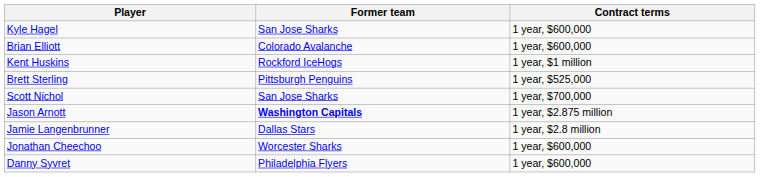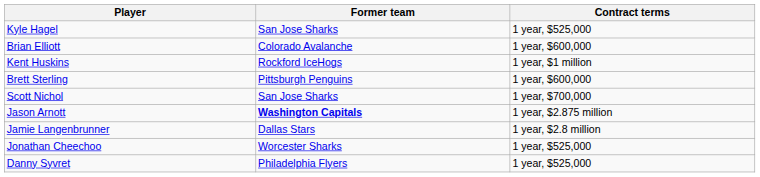 <table class="wikitable" width=90%>
 <tr>
 <th>Player</th>
 <th>Former team</th>
 <th>Contract terms</th>
 </tr>
 <tr>
 <td><a href='#'>Kyle Hagel</a></td>
 <td><a href='#'>San Jose Sharks</a></td>
-<td>1 year, $600,000</td>
+<td>1 year, $525,000</td>
 </tr>
 <tr>
 <td><a href='#'>Brian Elliott</a></td>
 <td><a href='#'>Colorado Avalanche</a></td>
 <td>1 year, $600,000</td>
 </tr>
 <tr>
 <td><a href='#'>Kent Huskins</a></td>
 <td><a href='#'>Rockford IceHogs</a></td>
 <td>1 year, $1 million</td>
 </tr>
 <tr>
 <td><a href='#'>Brett Sterling</a></td>
 <td><a href='#'>Pittsburgh Penguins</a></td>
-<td>1 year, $525,000</td>
+<td>1 year, $600,000</td>
 </tr>
 <tr>
 <td><a href='#'>Scott Nichol</a></td>
 <td><a href='#'>San Jose Sharks</a></td>
 <td>1 year, $700,000</td>
 </tr>
 <tr>
 <td><a href='#'>Jason Arnott</a></td>
 <td><strong><a href='#'>Washington Capitals</a></strong></td>
 <td>1 year, $2.875 million</td>
 </tr>
 <tr>
 <td><a href='#'>Jamie Langenbrunner</a></td>
 <td><a href='#'>Dallas Stars</a></td>
 <td>1 year, $2.8 million</td>
 </tr>
 <tr>
 <td><a href='#'>Jonathan Cheechoo</a></td>
 <td><a href='#'>Worcester Sharks</a></td>
-<td>1 year, $600,000</td>
+<td>1 year, $525,000</td>
 </tr>
 <tr>
 <td><a href='#'>Danny Syvret</a></td>
 <td><a href='#'>Philadelphia Flyers</a></td>
-<td>1 year, $600,000</td>
+<td>1 year, $525,000 </td>
 </tr>
 </table>
